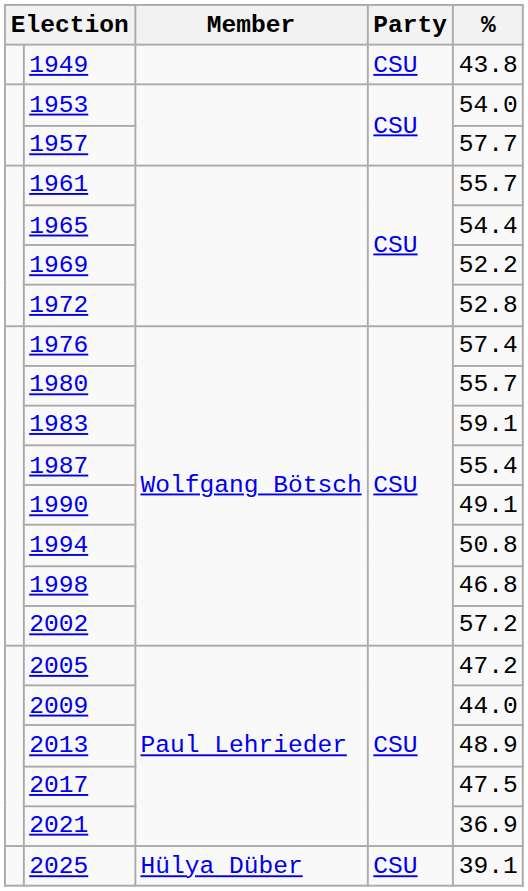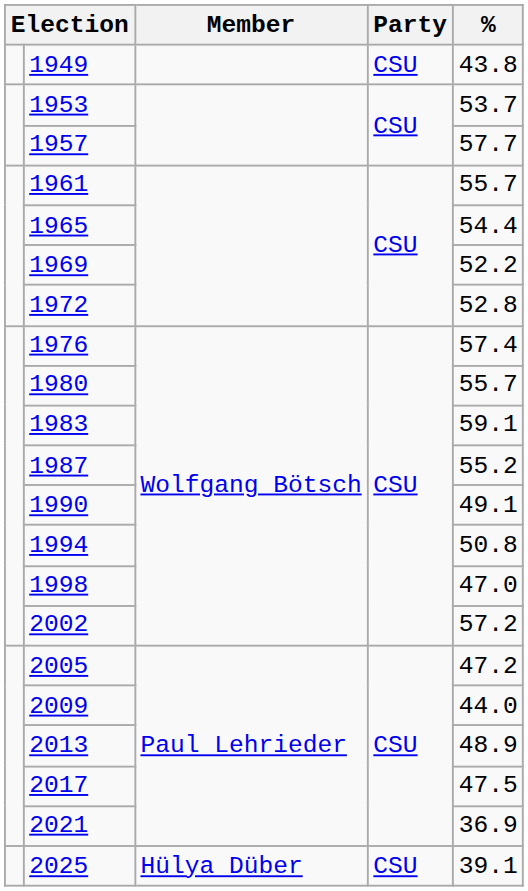 <table class=wikitable>
 <tr>
 <th colspan=2>Election</th>
 <th>Member</th>
 <th>Party</th>
 <th>%</th>
 </tr>
 <tr>
 <td bgcolor=></td>
 <td><a href='#'>1949</a></td>
 <td></td>
 <td><a href='#'>CSU</a></td>
 <td align=right>43.8</td>
 </tr>
 <tr>
 <td rowspan=2 bgcolor=></td>
 <td><a href='#'>1953</a></td>
 <td rowspan=2></td>
 <td rowspan=2><a href='#'>CSU</a></td>
-<td align=right>54.0</td>
+<td align=right>53.7</td>
 </tr>
 <tr>
 <td><a href='#'>1957</a></td>
 <td align=right>57.7</td>
 </tr>
 <tr>
 <td rowspan=4 bgcolor=></td>
 <td><a href='#'>1961</a></td>
 <td rowspan=4></td>
 <td rowspan=4><a href='#'>CSU</a></td>
 <td align=right>55.7</td>
 </tr>
 <tr>
 <td><a href='#'>1965</a></td>
 <td align=right>54.4</td>
 </tr>
 <tr>
 <td><a href='#'>1969</a></td>
 <td align=right>52.2</td>
 </tr>
 <tr>
 <td><a href='#'>1972</a></td>
 <td align=right>52.8</td>
 </tr>
 <tr>
 <td rowspan=8 bgcolor=></td>
 <td><a href='#'>1976</a></td>
 <td rowspan=8><a href='#'>Wolfgang Bötsch</a></td>
 <td rowspan=8><a href='#'>CSU</a></td>
 <td align=right>57.4</td>
 </tr>
 <tr>
 <td><a href='#'>1980</a></td>
 <td align=right>55.7</td>
 </tr>
 <tr>
 <td><a href='#'>1983</a></td>
 <td align=right>59.1</td>
 </tr>
 <tr>
 <td><a href='#'>1987</a></td>
-<td align=right>55.4</td>
+<td align=right>55.2</td>
 </tr>
 <tr>
 <td><a href='#'>1990</a></td>
 <td align=right>49.1</td>
 </tr>
 <tr>
 <td><a href='#'>1994</a></td>
 <td align=right>50.8</td>
 </tr>
 <tr>
 <td><a href='#'>1998</a></td>
-<td align=right>46.8</td>
+<td align=right>47.0</td>
 </tr>
 <tr>
 <td><a href='#'>2002</a></td>
 <td align=right>57.2</td>
 </tr>
 <tr>
 <td rowspan=5 bgcolor=></td>
 <td><a href='#'>2005</a></td>
 <td rowspan=5><a href='#'>Paul Lehrieder</a></td>
 <td rowspan=5><a href='#'>CSU</a></td>
 <td align=right>47.2</td>
 </tr>
 <tr>
 <td><a href='#'>2009</a></td>
 <td align=right>44.0</td>
 </tr>
 <tr>
 <td><a href='#'>2013</a></td>
 <td align=right>48.9</td>
 </tr>
 <tr>
 <td><a href='#'>2017</a></td>
 <td align=right>47.5</td>
 </tr>
 <tr>
 <td><a href='#'>2021</a></td>
 <td align=right>36.9</td>
 </tr>
 <tr>
 <td bgcolor=></td>
 <td><a href='#'>2025</a></td>
 <td><a href='#'>Hülya Düber</a></td>
 <td><a href='#'>CSU</a></td>
 <td align=right>39.1</td>
 </tr>
 </table>
